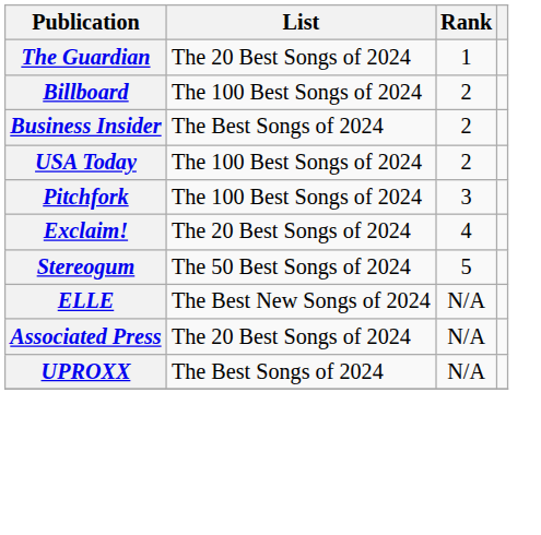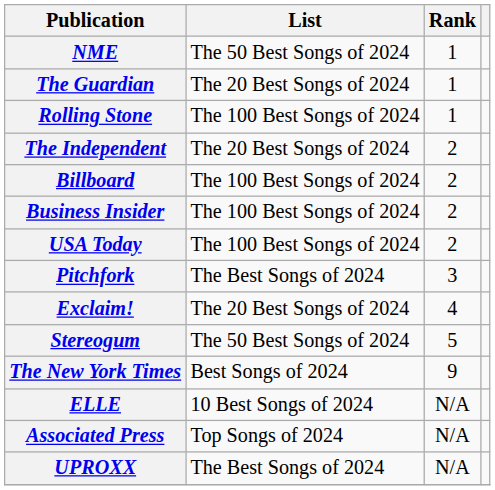 <table class="wikitable sortable plainrowheaders">
 <tr>
 <th scope="col">Publication</th>
 <th scope="col">List</th>
 <th scope="col">Rank</th>
 <th scope="col"></th>
 </tr>
 <tr>
+<th scope="row"><em><a href='#'>NME</a></em></th>
+<td>The 50 Best Songs of 2024</td>
+<td style="text-align: center;">1</td>
+<td style="text-align: center;"></td>
+</tr>
+<tr>
 <th scope="row"><em><a href='#'>The Guardian</a></em></th>
 <td>The 20 Best Songs of 2024</td>
 <td style="text-align: center;">1</td>
+<td style="text-align: center;"></td>
+</tr>
+<tr>
+<th scope="row"><em><a href='#'>Rolling Stone</a></em></th>
+<td>The 100 Best Songs of 2024</td>
+<td style="text-align: center;">1</td>
+<td style="text-align: center;"></td>
+</tr>
+<tr>
+<th scope="row"><em><a href='#'>The Independent</a></em></th>
+<td>The 20 Best Songs of 2024</td>
+<td style="text-align: center;">2</td>
 <td style="text-align: center;"></td>
 </tr>
 <tr>
 <th scope="row"><em><a href='#'>Billboard</a></em></th>
 <td>The 100 Best Songs of 2024</td>
 <td style="text-align: center;">2</td>
 <td style="text-align: center;"></td>
 </tr>
 <tr>
 <th scope="row"><em><a href='#'>Business Insider</a></em></th>
-<td>The Best Songs of 2024</td>
+<td>The 100 Best Songs of 2024</td>
 <td style="text-align: center;">2</td>
 <td style="text-align: center;"></td>
 </tr>
 <tr>
 <th scope="row"><em><a href='#'>USA Today</a></em></th>
 <td>The 100 Best Songs of 2024</td>
 <td style="text-align: center">2</td>
 <td style="text-align: center;"></td>
 </tr>
 <tr>
 <th scope="row"><em><a href='#'>Pitchfork</a></em></th>
-<td>The 100 Best Songs of 2024</td>
+<td>The Best Songs of 2024</td>
 <td style="text-align: center;">3</td>
 <td style="text-align: center;"></td>
 </tr>
 <tr>
 <th scope="row"><em><a href='#'>Exclaim!</a></em></th>
 <td>The 20 Best Songs of 2024</td>
 <td style="text-align: center;">4</td>
 <td style="text-align: center;"></td>
 </tr>
 <tr>
 <th scope="row"><em><a href='#'>Stereogum</a></em></th>
 <td>The 50 Best Songs of 2024</td>
 <td style="text-align: center;">5</td>
 <td style="text-align: center;"></td>
 </tr>
 <tr>
+<th scope="row"><em><a href='#'>The New York Times</a></em></th>
+<td>Best Songs of 2024</td>
+<td style="text-align: center;">9</td>
+<td style="text-align: center;"></td>
+</tr>
+<tr>
 <th scope="row"><em><a href='#'>ELLE</a></em></th>
-<td>The Best New Songs of 2024</td>
+<td>10 Best Songs of 2024</td>
 <td style="text-align: center;">N/A</td>
 <td style="text-align: center;"></td>
 </tr>
 <tr>
 <th scope="row"><em><a href='#'>Associated Press</a></em></th>
-<td>The 20 Best Songs of 2024</td>
+<td>Top Songs of 2024</td>
 <td style="text-align: center;">N/A</td>
 <td style="text-align: center;"></td>
 </tr>
 <tr>
 <th scope="row"><em><a href='#'>UPROXX</a></em></th>
 <td>The Best Songs of 2024</td>
 <td style="text-align: center;">N/A</td>
 <td style="text-align: center;"></td>
 </tr>
 <tr>
 </tr>
 </table>
